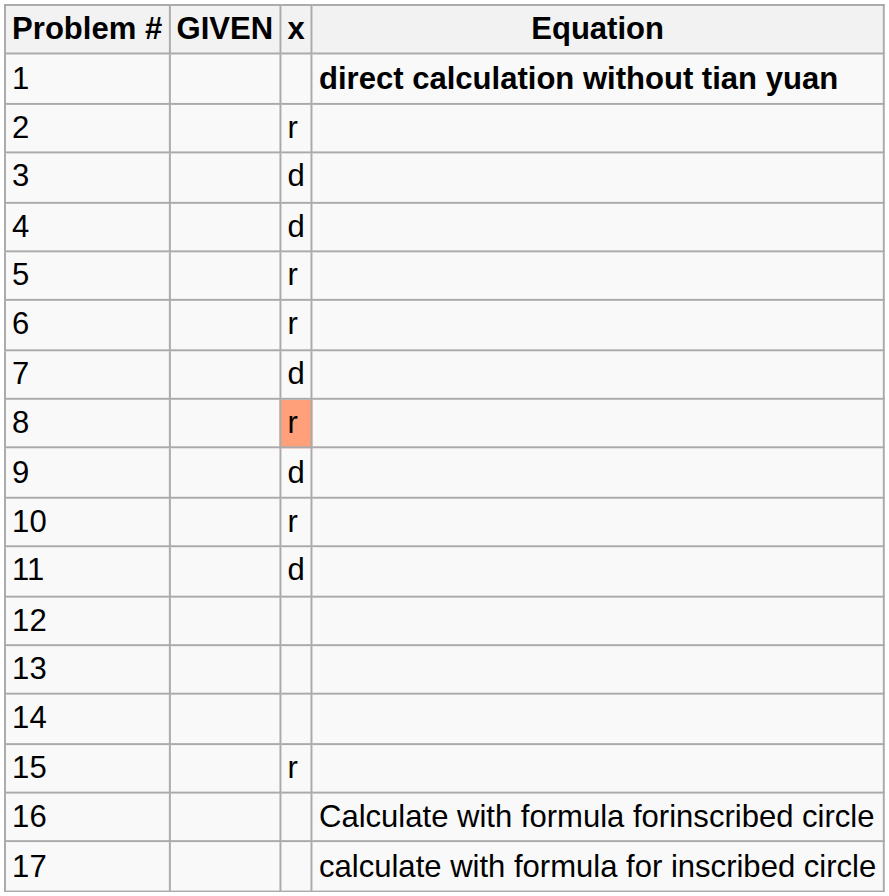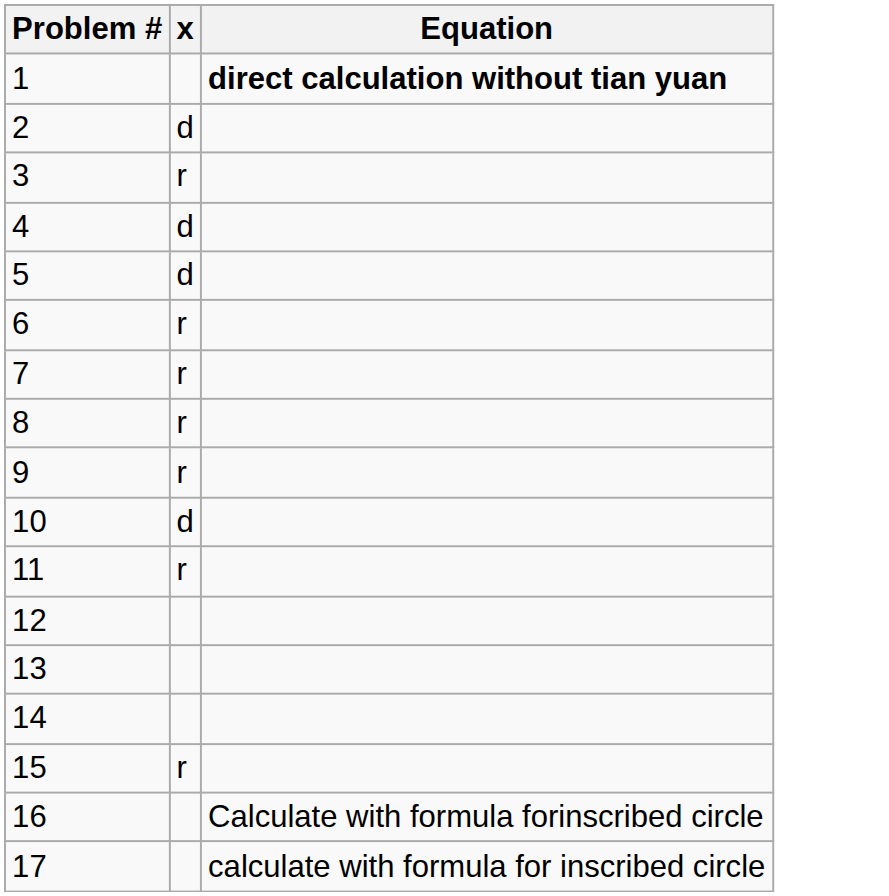 <table class="wikitable">
 <tr>
 <th>Problem #</th>
-<th>GIVEN</th>
 <th>x</th>
 <th>Equation</th>
 </tr>
 <tr>
 <td>1</td>
 <td></td>
-<td></td>
 <td><strong>direct calculation without tian yuan</strong></td>
 </tr>
 <tr>
 <td>2</td>
+<td>d</td>
 <td></td>
+</tr>
+<tr>
+<td>3</td>
 <td>r</td>
 <td></td>
 </tr>
 <tr>
-<td>3</td>
-<td></td>
-<td>d</td>
-<td></td>
-</tr>
-<tr>
 <td>4</td>
-<td></td>
 <td>d</td>
 <td></td>
 </tr>
 <tr>
 <td>5</td>
-<td></td>
-<td>r</td>
+<td>d</td>
 <td></td>
 </tr>
 <tr>
 <td>6</td>
-<td></td>
 <td>r</td>
 <td></td>
 </tr>
 <tr>
 <td>7</td>
+<td>r</td>
 <td></td>
+</tr>
+<tr>
+<td>8</td>
+<td>r</td>
+<td></td>
+</tr>
+<tr>
+<td>9</td>
+<td>r</td>
+<td></td>
+</tr>
+<tr>
+<td>10</td>
 <td>d</td>
 <td></td>
 </tr>
 <tr>
-<td>8</td>
-<td></td>
-<td style="background: lightsalmon;">r</td>
-<td></td>
-</tr>
-<tr>
-<td>9</td>
-<td></td>
-<td>d</td>
-<td></td>
-</tr>
-<tr>
-<td>10</td>
-<td></td>
+<td>11</td>
 <td>r</td>
 <td></td>
 </tr>
 <tr>
-<td>11</td>
-<td></td>
-<td>d</td>
-<td></td>
-</tr>
-<tr>
 <td>12</td>
-<td></td>
 <td></td>
 <td></td>
 </tr>
 <tr>
 <td>13</td>
 <td></td>
 <td></td>
-<td></td>
 </tr>
 <tr>
 <td>14</td>
 <td></td>
 <td></td>
-<td></td>
 </tr>
 <tr>
 <td>15</td>
-<td></td>
 <td>r</td>
 <td></td>
 </tr>
 <tr>
 <td>16</td>
 <td></td>
-<td></td>
 <td>Calculate with formula forinscribed circle</td>
 </tr>
 <tr>
 <td>17</td>
 <td></td>
-<td></td>
 <td>calculate with formula for inscribed circle</td>
 </tr>
 </table>
